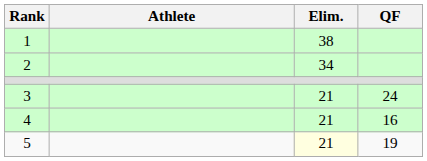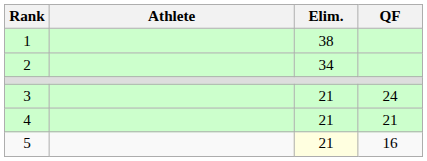 <table class=wikitable style="text-align:center">
 <tr>
 <th width=40>Rank</th>
 <th width=250>Athlete</th>
 <th width=60>Elim.</th>
 <th width=60>QF</th>
 </tr>
 <tr bgcolor="ccffcc">
 <td>1</td>
 <td align=left></td>
 <td>38</td>
 <td></td>
 </tr>
 <tr bgcolor="ccffcc">
 <td>2</td>
 <td align=left></td>
 <td>34</td>
 <td></td>
 </tr>
 <tr bgcolor=#DDDDDD>
 <td colspan=4></td>
 </tr>
 <tr bgcolor="ccffcc">
 <td>3</td>
 <td align=left></td>
 <td>21</td>
 <td>24</td>
 </tr>
 <tr bgcolor="ccffcc">
 <td>4</td>
 <td align=left></td>
 <td>21</td>
-<td>16</td>
+<td>21</td>
 </tr>
 <tr>
 <td>5</td>
 <td align=left></td>
 <td style="background: lightyellow;">21</td>
-<td>19</td>
+<td>16</td>
 </tr>
 </table>
